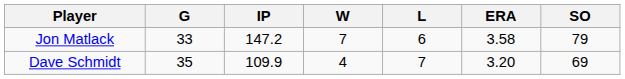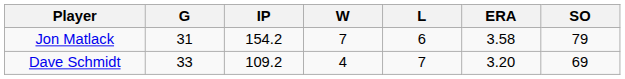 <table class="wikitable sortable">
 <tr>
 <th bgcolor="#DDDDFF" width="16%">Player</th>
 <th bgcolor="#DDDDFF" width="9%">G</th>
 <th bgcolor="#DDDDFF" width="9%">IP</th>
 <th bgcolor="#DDDDFF" width="9%">W</th>
 <th bgcolor="#DDDDFF" width="9%">L</th>
 <th bgcolor="#DDDDFF" width="9%">ERA</th>
 <th bgcolor="#DDDDFF" width="9%">SO</th>
 </tr>
 <tr align="center">
 <td><a href='#'>Jon Matlack</a></td>
-<td>33</td>
-<td>147.2</td>
+<td>31</td>
+<td>154.2</td>
 <td>7</td>
 <td>6</td>
 <td>3.58</td>
 <td>79</td>
 </tr>
 <tr align=center>
 <td><a href='#'>Dave Schmidt</a></td>
-<td>35</td>
-<td>109.9</td>
+<td>33</td>
+<td>109.2</td>
 <td>4</td>
 <td>7</td>
 <td>3.20</td>
 <td>69</td>
 </tr>
 </table>
